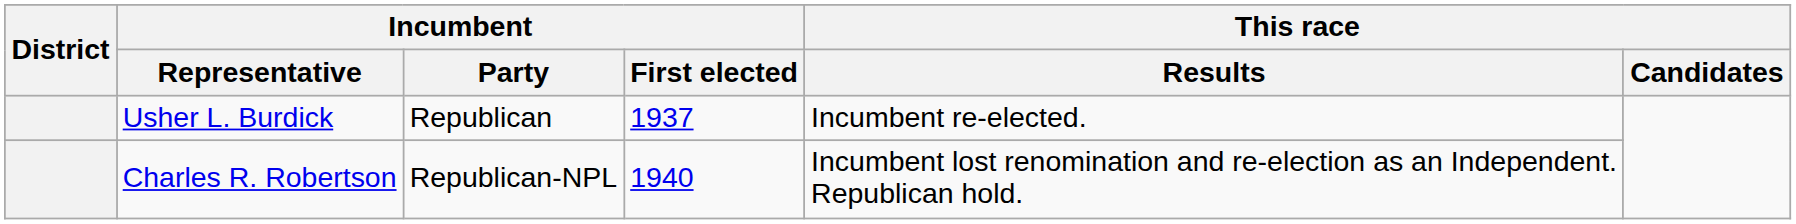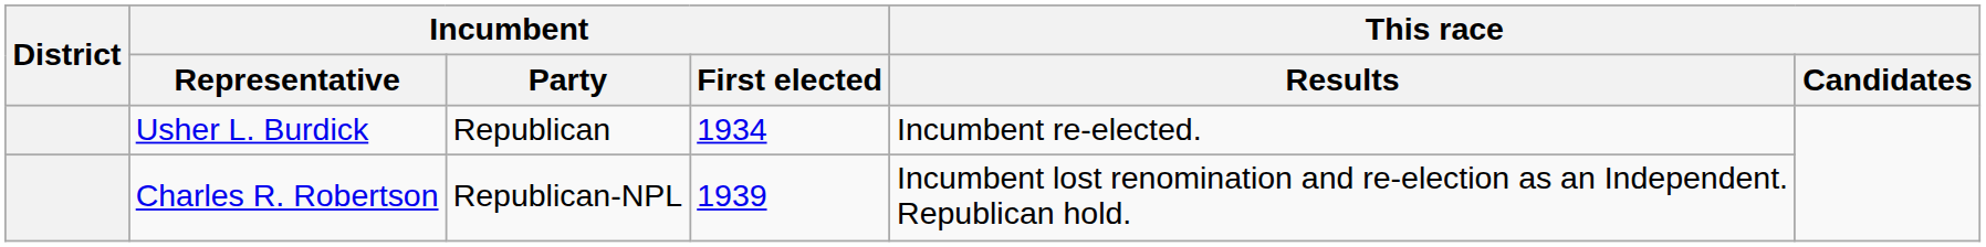 <table class=wikitable>
 <tr>
 <th rowspan=2>District</th>
 <th colspan=3>Incumbent</th>
 <th colspan=2>This race</th>
 </tr>
 <tr>
 <th>Representative</th>
 <th>Party</th>
 <th>First elected</th>
 <th>Results</th>
 <th>Candidates</th>
 </tr>
 <tr>
 <th></th>
 <td><a href='#'>Usher L. Burdick</a></td>
 <td>Republican</td>
-<td><a href='#'>1937</a></td>
+<td><a href='#'>1934</a></td>
 <td>Incumbent re-elected.</td>
 <td rowspan=2 nowrap></td>
 </tr>
 <tr>
 <th></th>
 <td><a href='#'>Charles R. Robertson</a></td>
 <td>Republican-NPL</td>
-<td><a href='#'>1940</a></td>
+<td><a href='#'>1939</a></td>
 <td>Incumbent lost renomination and re-election as an Independent.<br>Republican hold.</td>
 </tr>
 </table>
